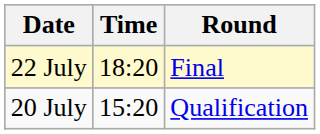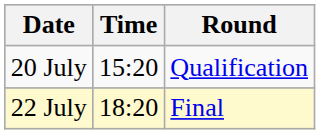 <table class="wikitable">
 <tr>
 <th>Date</th>
 <th>Time</th>
 <th>Round</th>
 </tr>
+<tr>
+<td>20 July</td>
+<td>15:20</td>
+<td><a href='#'>Qualification</a></td>
+</tr>
 <tr style=background:lemonchiffon>
 <td>22 July</td>
 <td>18:20</td>
 <td><a href='#'>Final</a></td>
 </tr>
-<tr>
-<td>20 July</td>
-<td>15:20</td>
-<td><a href='#'>Qualification</a></td>
-</tr>
 </table>
